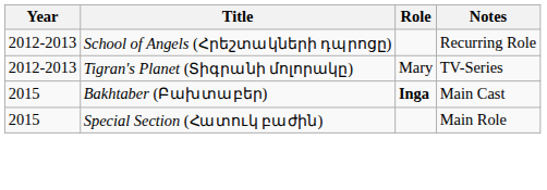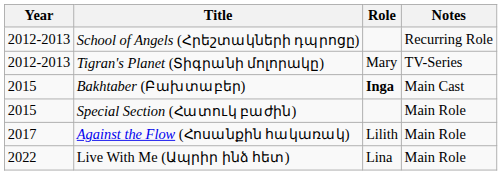 <table class="wikitable sortable plainrowheaders">
 <tr>
 <th>Year</th>
 <th>Title</th>
 <th>Role</th>
 <th class="unsortable">Notes</th>
 </tr>
 <tr>
 <td>2012-2013</td>
 <td><em>School of Angels</em> (Հրեշտակների դպրոցը)</td>
 <td></td>
 <td>Recurring Role</td>
 </tr>
 <tr>
 <td>2012-2013</td>
 <td><em>Tigran's Planet</em> (Տիգրանի մոլորակը)</td>
 <td>Mary</td>
 <td>TV-Series</td>
 </tr>
 <tr>
 <td>2015</td>
 <td><em>Bakhtaber</em> (Բախտաբեր)</td>
 <td><strong>Inga</strong></td>
 <td>Main Cast</td>
 </tr>
 <tr>
 <td>2015</td>
 <td><em>Special Section</em> (Հատուկ բաժին)</td>
 <td></td>
 <td>Main Role</td>
 </tr>
+<tr>
+<td>2017</td>
+<td><em><a href='#'>Against the Flow</a></em> (Հոսանքին հակառակ)</td>
+<td>Lilith</td>
+<td>Main Role</td>
+</tr>
+<tr>
+<td>2022</td>
+<td>Live With Me (Ապրիր ինձ հետ)</td>
+<td>Lina</td>
+<td>Main Role</td>
+</tr>
 </table>
